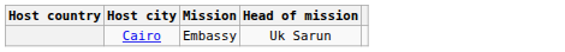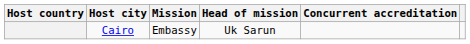 <table class="wikitable plainrowheaders" style="text-align:center;">
 <tr>
 <th scope="col">Host country</th>
 <th scope="col">Host city</th>
 <th scope="col">Mission</th>
 <th scope="col">Head of mission</th>
+<th scope="col">Concurrent accreditation</th>
 <th scope="col"></th>
 </tr>
 <tr>
 <th scope="row"></th>
 <td><a href='#'>Cairo</a></td>
 <td>Embassy</td>
 <td>Uk Sarun</td>
 <td></td>
+<td></td>
 </tr>
 </table>
